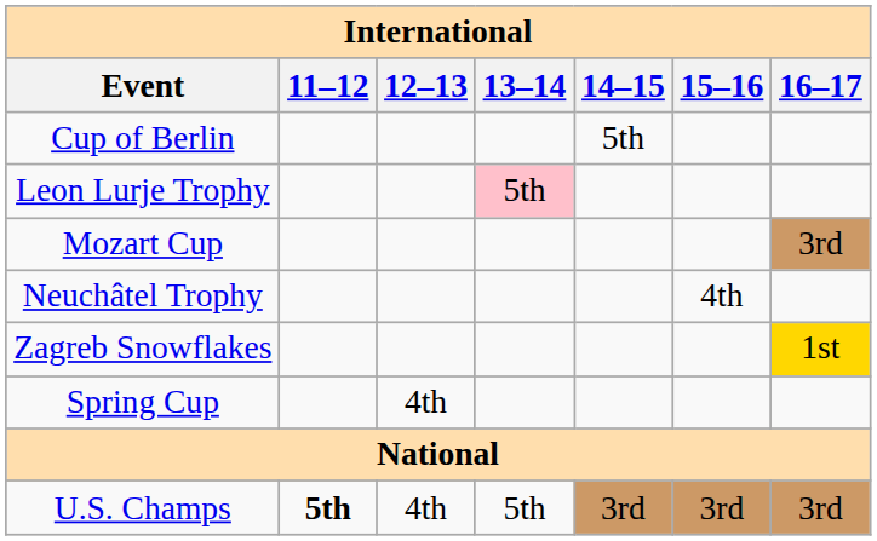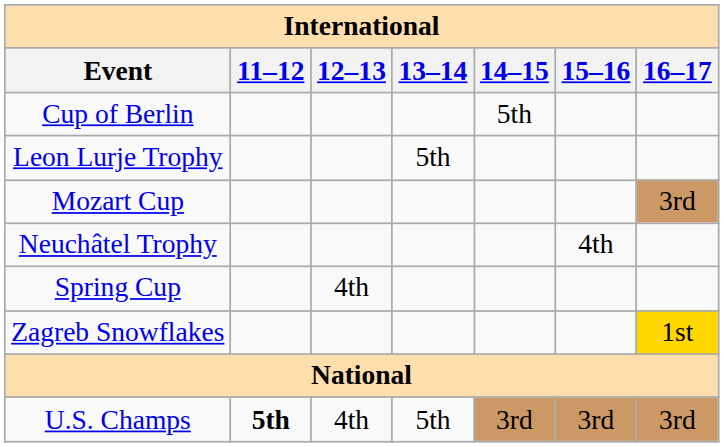 <table class="wikitable">
 <tr>
 <th colspan="7" style="background-color: #ffdead; " align="center"><strong>International</strong><strong></strong></th>
 </tr>
 <tr>
 <th>Event</th>
 <th><a href='#'>11–12</a></th>
 <th><a href='#'>12–13</a></th>
 <th><a href='#'>13–14</a></th>
 <th><a href='#'>14–15</a></th>
 <th><a href='#'>15–16</a></th>
 <th><a href='#'>16–17</a></th>
 </tr>
 <tr>
 <td align="center"><a href='#'>Cup of Berlin</a></td>
 <td></td>
 <td></td>
 <td></td>
 <td align="center">5th</td>
 <td></td>
 <td></td>
 </tr>
 <tr>
 <td align="center"><a href='#'>Leon Lurje Trophy</a></td>
 <td></td>
 <td></td>
-<td align="center" style="background: pink;">5th</td>
+<td align="center">5th</td>
 <td></td>
 <td></td>
 <td></td>
 </tr>
 <tr>
 <td align="center"><a href='#'>Mozart Cup</a></td>
 <td></td>
 <td></td>
 <td></td>
 <td></td>
 <td></td>
 <td bgcolor="cc9966" align="center">3rd</td>
 </tr>
 <tr>
 <td align="center"><a href='#'>Neuchâtel Trophy</a></td>
 <td></td>
 <td></td>
 <td></td>
 <td></td>
 <td align="center">4th</td>
 <td></td>
 </tr>
 <tr>
+<td align="center"><a href='#'>Spring Cup</a></td>
+<td></td>
+<td align="center">4th</td>
+<td></td>
+<td></td>
+<td></td>
+<td></td>
+</tr>
+<tr>
 <td align="center"><a href='#'>Zagreb Snowflakes</a></td>
 <td></td>
 <td></td>
 <td></td>
 <td></td>
 <td></td>
 <td bgcolor="gold" align="center">1st</td>
-</tr>
-<tr>
-<td align="center"><a href='#'>Spring Cup</a></td>
-<td></td>
-<td align="center">4th</td>
-<td></td>
-<td></td>
-<td></td>
-<td></td>
 </tr>
 <tr>
 <th colspan="7" style="background-color: #ffdead; " align="center"><strong>National</strong></th>
 </tr>
 <tr>
 <td align="center"><a href='#'>U.S. Champs</a></td>
 <td align="center"><strong>5th</strong></td>
 <td align="center">4th</td>
 <td align="center">5th</td>
 <td bgcolor="cc9966" align="center">3rd</td>
 <td bgcolor="cc9966" align="center">3rd</td>
 <td bgcolor="cc9966" align="center">3rd</td>
 </tr>
 </table>
